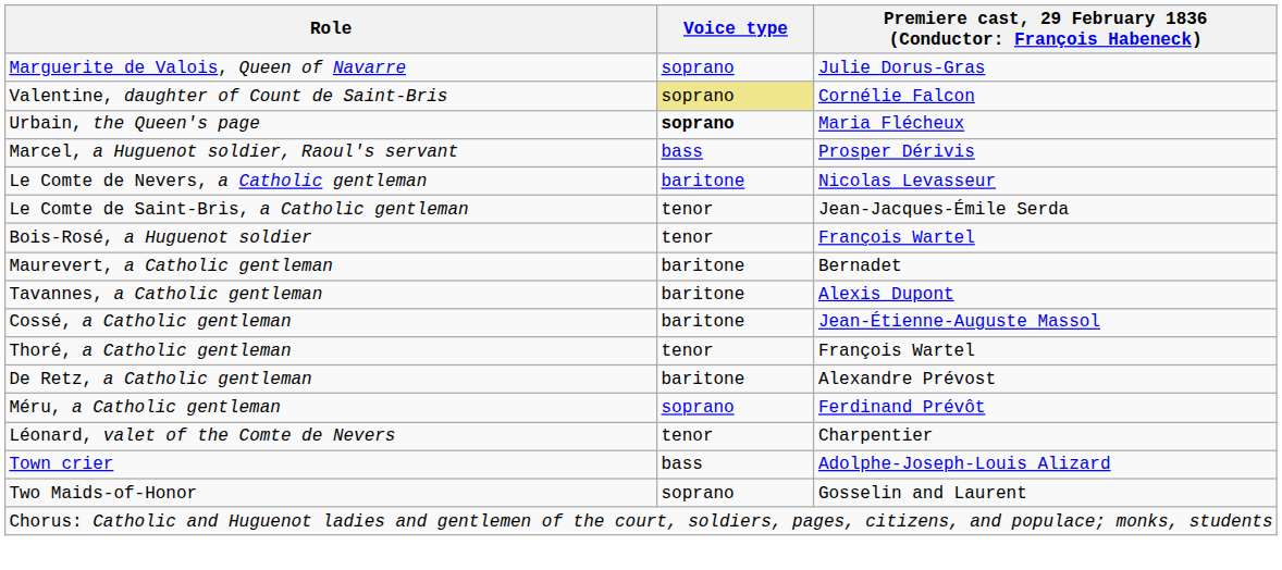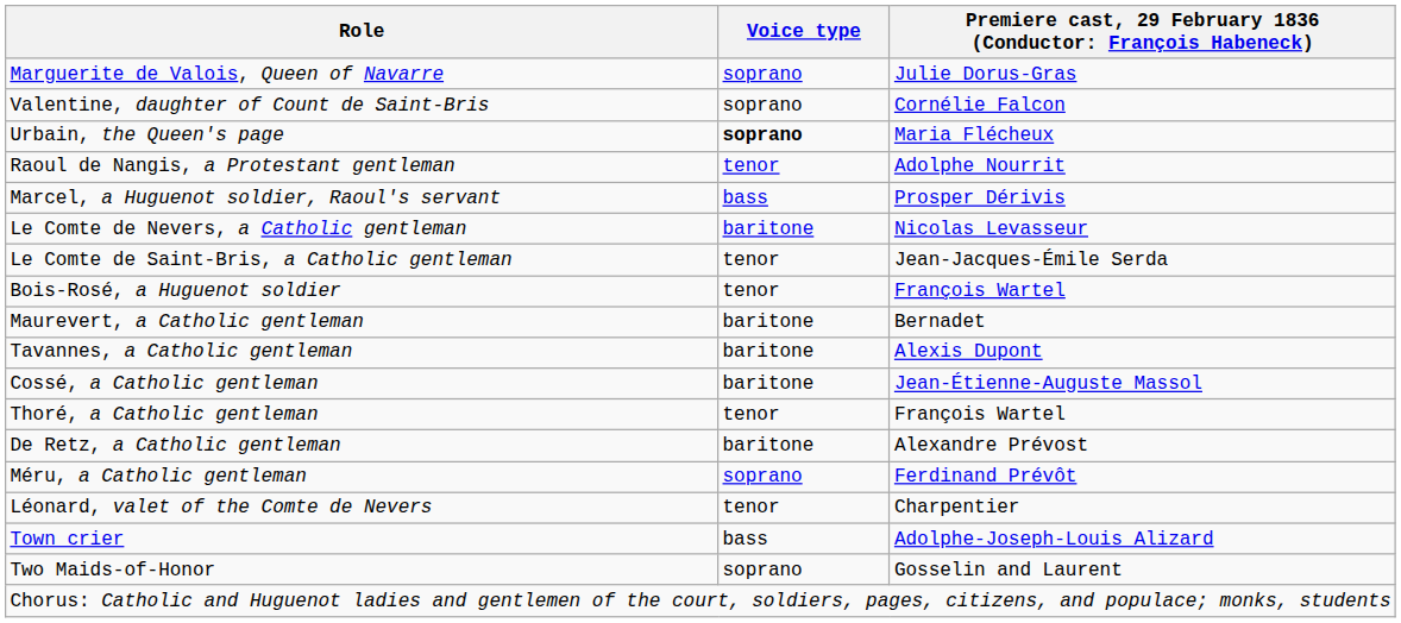 <table class="wikitable">
 <tr>
 <th>Role</th>
 <th><a href='#'>Voice type</a></th>
 <th>Premiere cast, 29 February 1836<br>(Conductor: <a href='#'>François Habeneck</a>)</th>
 </tr>
 <tr>
 <td><a href='#'>Marguerite de Valois</a>, <em>Queen of <a href='#'>Navarre</a></em></td>
 <td><a href='#'>soprano</a></td>
 <td><a href='#'>Julie Dorus-Gras</a></td>
 </tr>
 <tr>
 <td>Valentine, <em>daughter of Count de Saint-Bris</em></td>
-<td style="background: khaki;">soprano</td>
+<td>soprano</td>
 <td><a href='#'>Cornélie Falcon</a></td>
 </tr>
 <tr>
 <td>Urbain, <em>the Queen's page</em></td>
 <td><strong>soprano</strong></td>
 <td><a href='#'>Maria Flécheux</a></td>
+</tr>
+<tr>
+<td>Raoul de Nangis, <em>a Protestant gentleman</em></td>
+<td><a href='#'>tenor</a></td>
+<td><a href='#'>Adolphe Nourrit</a></td>
 </tr>
 <tr>
 <td>Marcel, <em>a Huguenot soldier, Raoul's servant</em></td>
 <td><a href='#'>bass</a></td>
 <td><a href='#'>Prosper Dérivis</a></td>
 </tr>
 <tr>
 <td>Le Comte de Nevers, <em>a <a href='#'>Catholic</a> gentleman</em></td>
 <td><a href='#'>baritone</a></td>
 <td><a href='#'>Nicolas Levasseur</a></td>
 </tr>
 <tr>
 <td>Le Comte de Saint-Bris, <em>a Catholic gentleman</em></td>
 <td>tenor</td>
 <td>Jean-Jacques-Émile Serda</td>
 </tr>
 <tr>
 <td>Bois-Rosé, <em>a Huguenot soldier</em></td>
 <td>tenor</td>
 <td><a href='#'>François Wartel</a></td>
 </tr>
 <tr>
 <td>Maurevert, <em>a Catholic gentleman</em></td>
 <td>baritone</td>
 <td>Bernadet</td>
 </tr>
 <tr>
 <td>Tavannes, <em>a Catholic gentleman</em></td>
 <td>baritone</td>
 <td><a href='#'>Alexis Dupont</a></td>
 </tr>
 <tr>
 <td>Cossé, <em>a Catholic gentleman</em></td>
 <td>baritone</td>
 <td><a href='#'>Jean-Étienne-Auguste Massol</a></td>
 </tr>
 <tr>
 <td>Thoré, <em>a Catholic gentleman</em></td>
 <td>tenor</td>
 <td>François Wartel</td>
 </tr>
 <tr>
 <td>De Retz, <em>a Catholic gentleman</em></td>
 <td>baritone</td>
 <td>Alexandre Prévost</td>
 </tr>
 <tr>
 <td>Méru, <em>a Catholic gentleman</em></td>
 <td><a href='#'>soprano</a></td>
 <td><a href='#'>Ferdinand Prévôt</a></td>
 </tr>
 <tr>
 <td>Léonard, <em>valet of the Comte de Nevers</em></td>
 <td>tenor</td>
 <td>Charpentier</td>
 </tr>
 <tr>
 <td><a href='#'>Town crier</a></td>
 <td>bass</td>
 <td><a href='#'>Adolphe-Joseph-Louis Alizard</a></td>
 </tr>
 <tr>
 <td>Two Maids-of-Honor</td>
 <td>soprano</td>
 <td>Gosselin and Laurent</td>
 </tr>
 <tr>
 <td colspan="3">Chorus: <em>Catholic and Huguenot ladies and gentlemen of the court, soldiers, pages, citizens, and populace; monks, students</em></td>
 </tr>
 </table>
